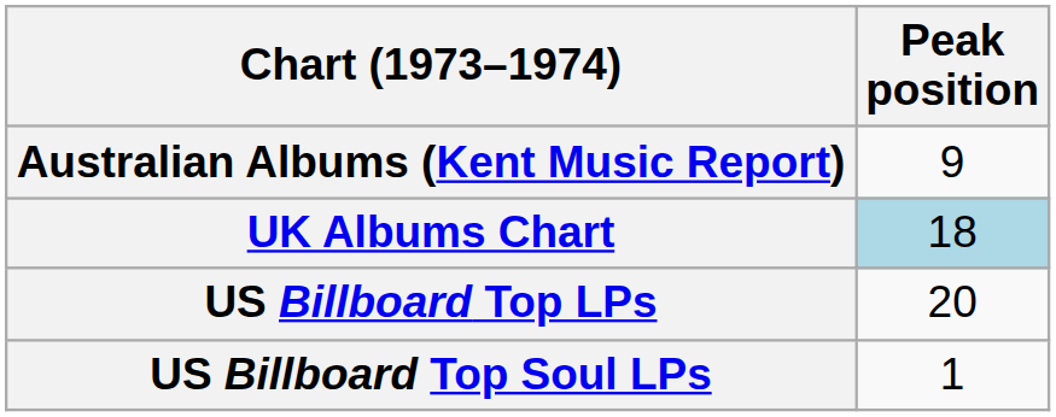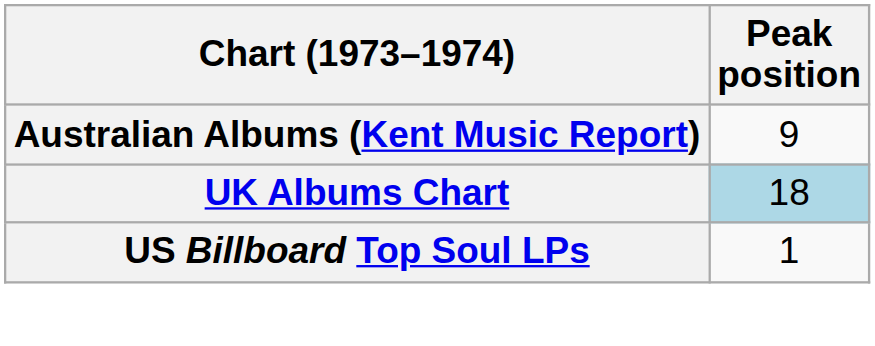 <table class="wikitable sortable plainrowheaders">
 <tr>
 <th scope="col">Chart (1973–1974)</th>
 <th scope="col">Peak<br>position</th>
 </tr>
 <tr>
 <th scope="row">Australian Albums (<a href='#'>Kent Music Report</a>)</th>
 <td align="center">9</td>
 </tr>
 <tr>
 <th scope="row"><a href='#'>UK Albums Chart</a></th>
 <td align="center" style="background: lightblue;">18</td>
 </tr>
 <tr>
-<th scope="row">US <a href='#'><em>Billboard</em> Top LPs</a></th>
-<td align="center">20</td>
-</tr>
-<tr>
 <th scope="row">US <em>Billboard</em> <a href='#'>Top Soul LPs</a></th>
 <td align="center">1</td>
 </tr>
 </table>
